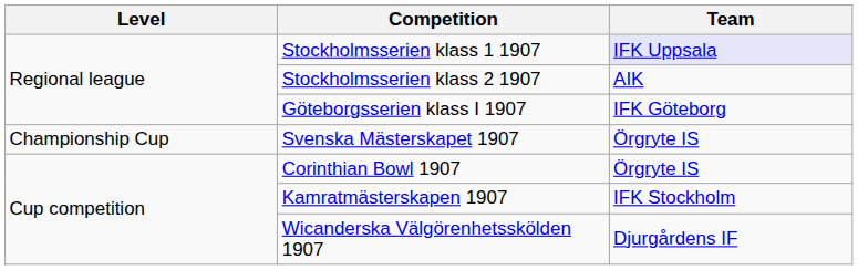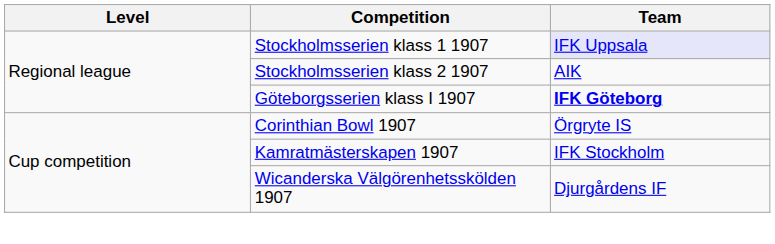 <table class="wikitable" style="text-align: left;">
 <tr>
 <th style="width: 225px;">Level</th>
 <th style="width: 275px;">Competition</th>
 <th style="width: 200px;">Team</th>
 </tr>
 <tr>
 <td rowspan=3>Regional league</td>
 <td><a href='#'>Stockholmsserien</a> klass 1 1907</td>
 <td style="background: lavender;"><a href='#'>IFK Uppsala</a></td>
 </tr>
 <tr>
 <td><a href='#'>Stockholmsserien</a> klass 2 1907</td>
 <td><a href='#'>AIK</a></td>
 </tr>
 <tr>
 <td><a href='#'>Göteborgsserien</a> klass I 1907</td>
-<td><a href='#'>IFK Göteborg</a></td>
-</tr>
-<tr>
-<td>Championship Cup</td>
-<td><a href='#'>Svenska Mästerskapet</a> 1907</td>
-<td><a href='#'>Örgryte IS</a></td>
+<td><strong><a href='#'>IFK Göteborg</a></strong></td>
 </tr>
 <tr>
 <td rowspan=3>Cup competition</td>
 <td><a href='#'>Corinthian Bowl</a> 1907</td>
 <td><a href='#'>Örgryte IS</a></td>
 </tr>
 <tr>
 <td><a href='#'>Kamratmästerskapen</a> 1907</td>
 <td><a href='#'>IFK Stockholm</a></td>
 </tr>
 <tr>
 <td><a href='#'>Wicanderska Välgörenhetsskölden</a> 1907</td>
 <td><a href='#'>Djurgårdens IF</a></td>
 </tr>
 </table>
